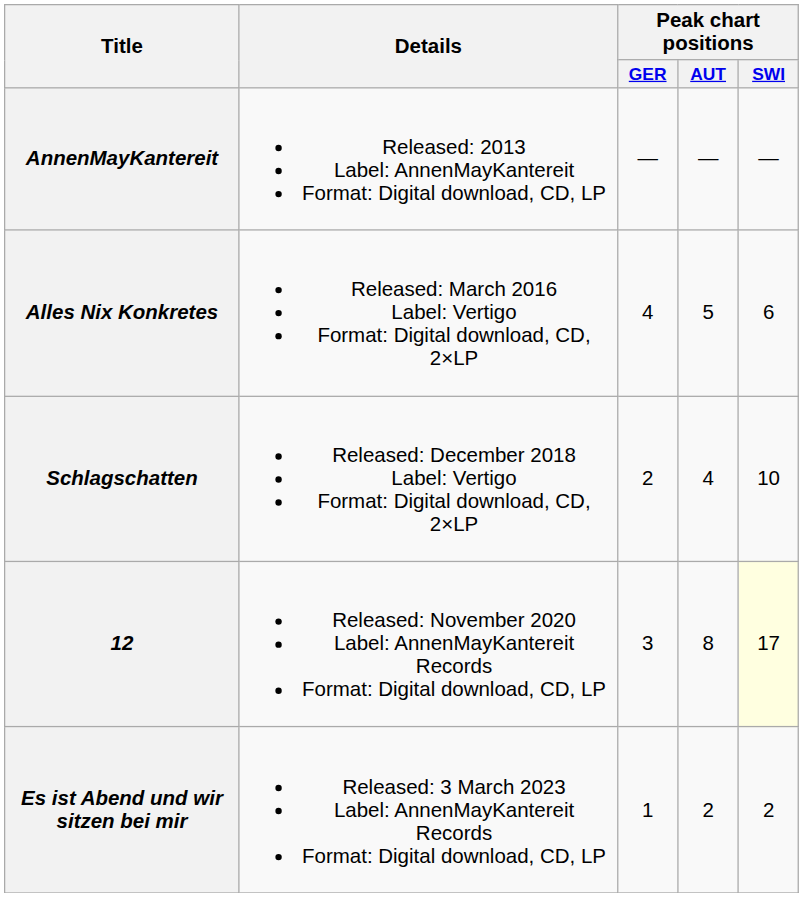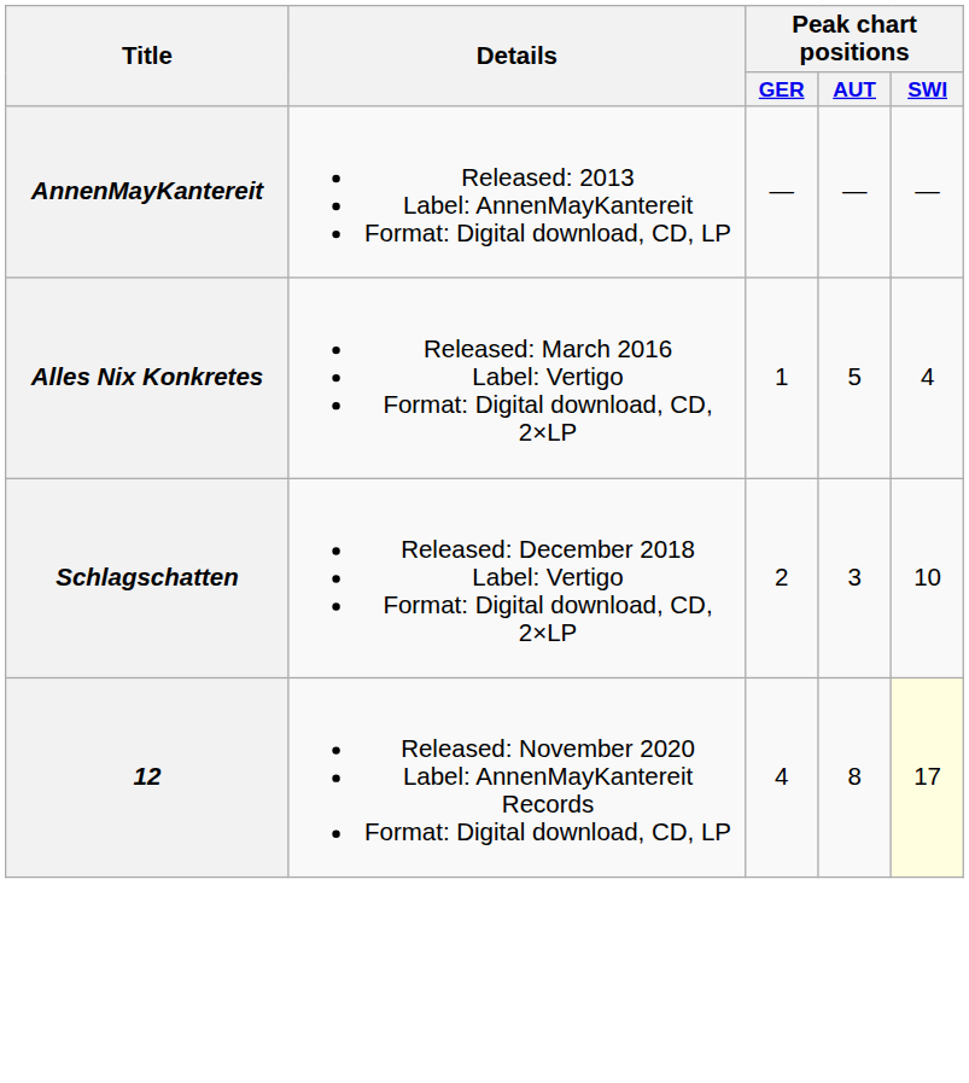 <table class="wikitable plainrowheaders" style="text-align:center;">
 <tr>
 <th scope="col" rowspan="2" style="width:11em;">Title</th>
 <th scope="col" rowspan="2" style="width:18em;">Details</th>
 <th scope="col" colspan="3">Peak chart positions</th>
 </tr>
 <tr>
 <th scope="col" style="width:3em;font-size:85%"><a href='#'>GER</a><br></th>
 <th scope="col" style="width:3em;font-size:85%"><a href='#'>AUT</a><br></th>
 <th scope="col" style="width:3em;font-size:85%"><a href='#'>SWI</a><br></th>
 </tr>
 <tr>
 <th scope="row"><em>AnnenMayKantereit</em></th>
 <td><br><ul><li>Released: 2013</li><li>Label: AnnenMayKantereit</li><li>Format: Digital download, CD, LP</li></ul></td>
 <td>—</td>
 <td>—</td>
 <td>—</td>
 </tr>
 <tr>
 <th scope="row"><em>Alles Nix Konkretes</em></th>
 <td><br><ul><li>Released: March 2016</li><li>Label: Vertigo</li><li>Format: Digital download, CD, 2×LP</li></ul></td>
+<td>1</td>
+<td>5</td>
 <td>4</td>
-<td>5</td>
-<td>6</td>
 </tr>
 <tr>
 <th scope="row"><em>Schlagschatten</em></th>
 <td><br><ul><li>Released: December 2018</li><li>Label: Vertigo</li><li>Format: Digital download, CD, 2×LP</li></ul></td>
 <td>2</td>
-<td>4</td>
+<td>3</td>
 <td>10</td>
 </tr>
 <tr>
 <th scope="row"><em>12</em></th>
 <td><br><ul><li>Released: November 2020</li><li>Label: AnnenMayKantereit Records</li><li>Format: Digital download, CD, LP</li></ul></td>
-<td>3</td>
+<td>4</td>
 <td>8</td>
 <td style="background: lightyellow;">17</td>
 </tr>
-<tr>
-<th scope="row"><em>Es ist Abend und wir sitzen bei mir</em></th>
-<td><br><ul><li>Released: 3 March 2023</li><li>Label: AnnenMayKantereit Records</li><li>Format: Digital download, CD, LP</li></ul></td>
-<td>1</td>
-<td>2</td>
-<td>2</td>
-</tr>
 </table>
